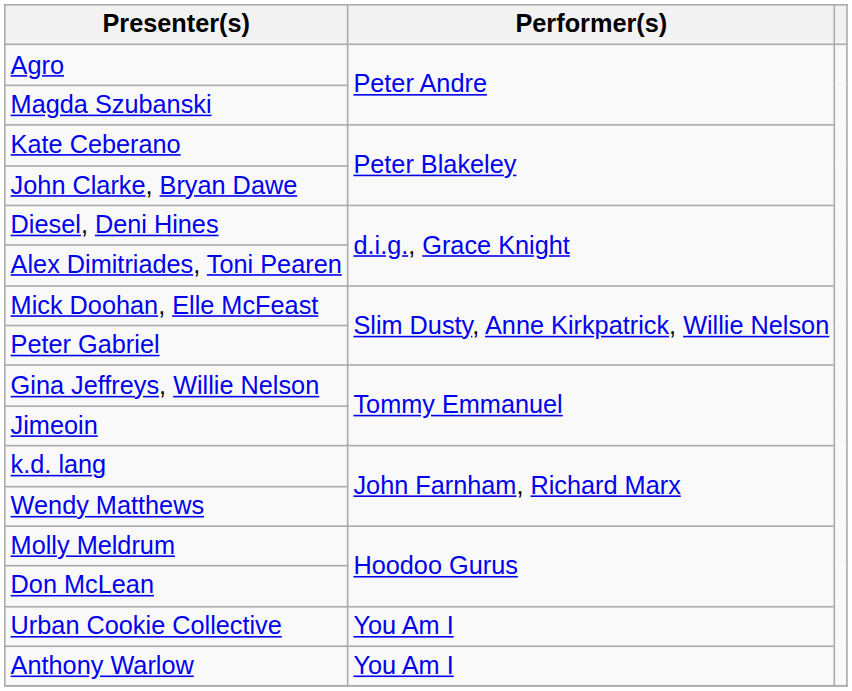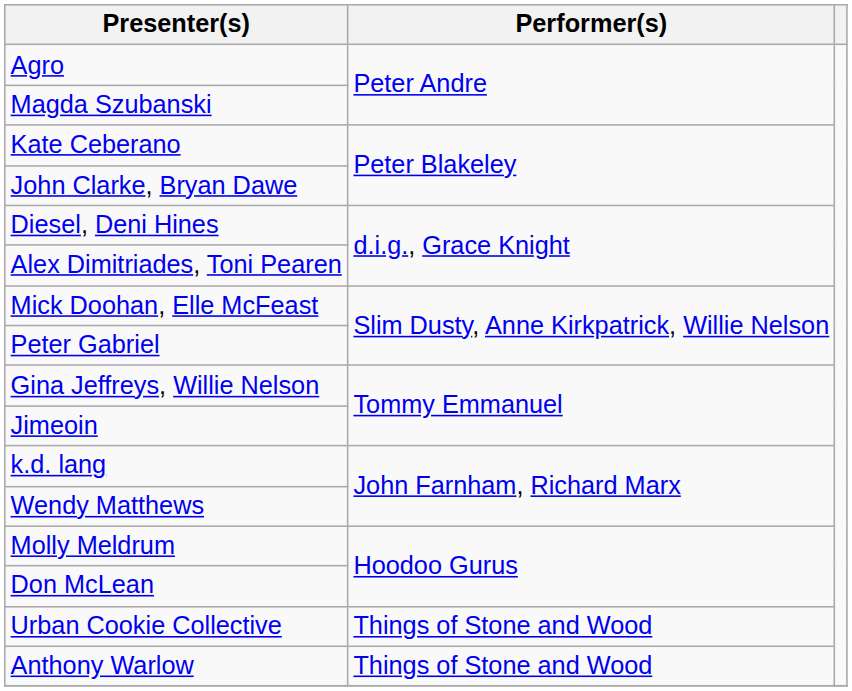 <table class="wikitable plainrowheaders">
 <tr>
 <th scope="col">Presenter(s)</th>
 <th scope="col">Performer(s)</th>
 <th scope="col"></th>
 </tr>
 <tr>
 <td><a href='#'>Agro</a></td>
 <td rowspan="2"><a href='#'>Peter Andre</a></td>
 <td rowspan="16"></td>
 </tr>
 <tr>
 <td><a href='#'>Magda Szubanski</a></td>
 </tr>
 <tr>
 <td><a href='#'>Kate Ceberano</a></td>
 <td rowspan="2"><a href='#'>Peter Blakeley</a></td>
 </tr>
 <tr>
 <td><a href='#'>John Clarke</a>, <a href='#'>Bryan Dawe</a></td>
 </tr>
 <tr>
 <td><a href='#'>Diesel</a>, <a href='#'>Deni Hines</a></td>
 <td rowspan="2"><a href='#'>d.i.g.</a>, <a href='#'>Grace Knight</a></td>
 </tr>
 <tr>
 <td><a href='#'>Alex Dimitriades</a>, <a href='#'>Toni Pearen</a></td>
 </tr>
 <tr>
 <td><a href='#'>Mick Doohan</a>, <a href='#'>Elle McFeast</a></td>
 <td rowspan="2"><a href='#'>Slim Dusty</a>, <a href='#'>Anne Kirkpatrick</a>, <a href='#'>Willie Nelson</a></td>
 </tr>
 <tr>
 <td><a href='#'>Peter Gabriel</a></td>
 </tr>
 <tr>
 <td><a href='#'>Gina Jeffreys</a>, <a href='#'>Willie Nelson</a></td>
 <td rowspan="2"><a href='#'>Tommy Emmanuel</a></td>
 </tr>
 <tr>
 <td><a href='#'>Jimeoin</a></td>
 </tr>
 <tr>
 <td><a href='#'>k.d. lang</a></td>
 <td rowspan="2"><a href='#'>John Farnham</a>, <a href='#'>Richard Marx</a></td>
 </tr>
 <tr>
 <td><a href='#'>Wendy Matthews</a></td>
 </tr>
 <tr>
 <td><a href='#'>Molly Meldrum</a></td>
 <td rowspan="2"><a href='#'>Hoodoo Gurus</a></td>
 </tr>
 <tr>
 <td><a href='#'>Don McLean</a></td>
 </tr>
 <tr>
 <td><a href='#'>Urban Cookie Collective</a></td>
-<td><a href='#'>You Am I</a></td>
+<td><a href='#'>Things of Stone and Wood</a></td>
 </tr>
 <tr>
 <td><a href='#'>Anthony Warlow</a></td>
-<td><a href='#'>You Am I</a></td>
+<td><a href='#'>Things of Stone and Wood</a></td>
 </tr>
 <tr>
 </tr>
 </table>
